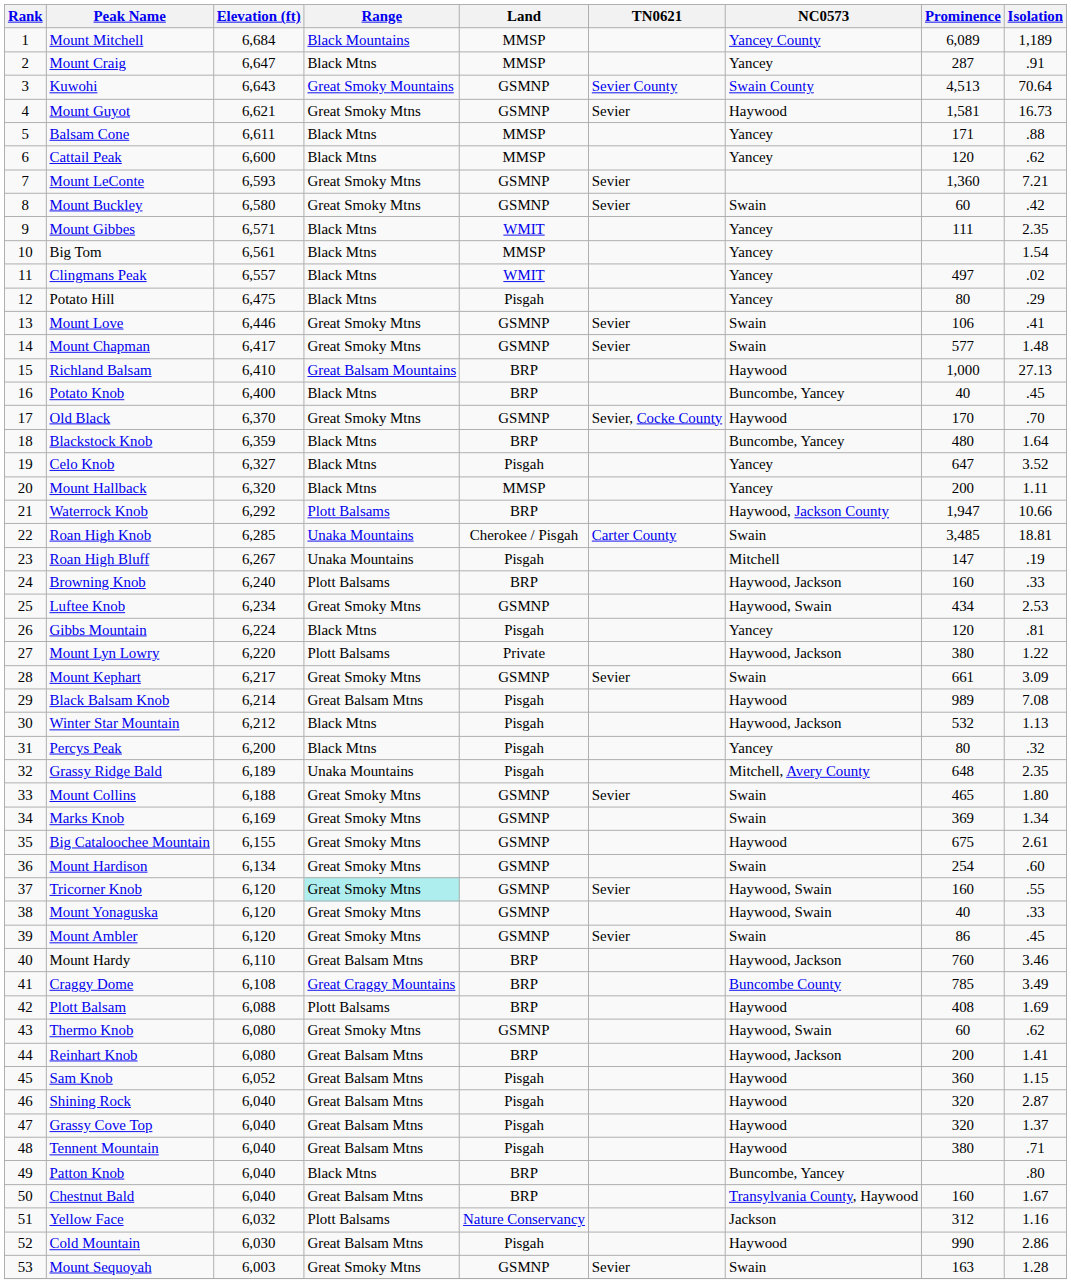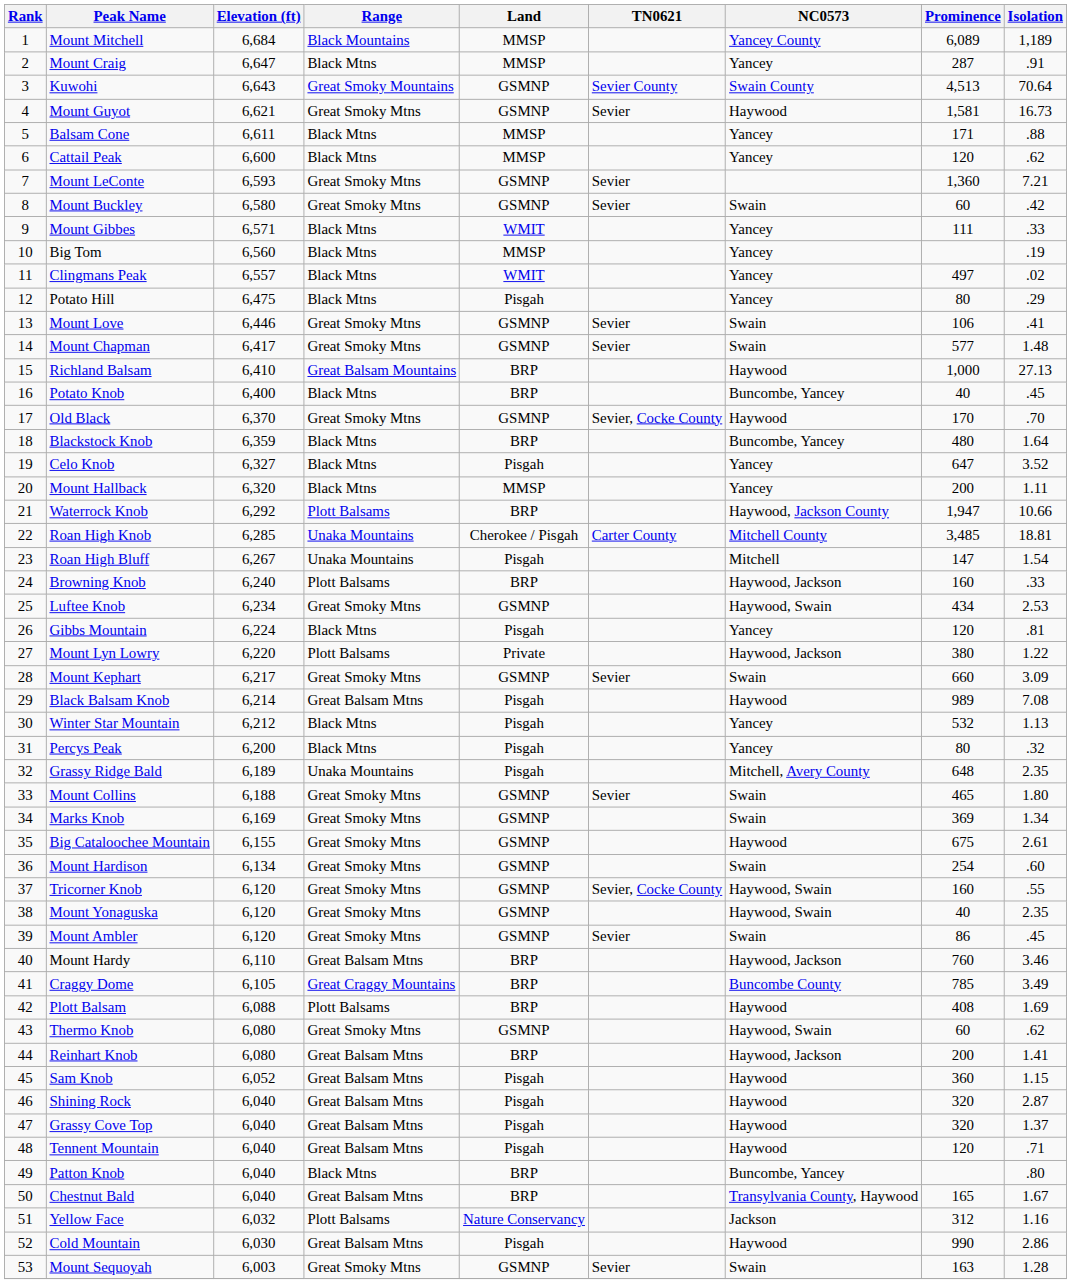 <table class="wikitable sortable">
 <tr>
 <th><a href='#'>Rank</a></th>
 <th><a href='#'>Peak Name</a></th>
 <th><a href='#'>Elevation (ft)</a></th>
 <th><a href='#'>Range</a></th>
 <th>Land</th>
 <th align=center><span>TN0621</span></th>
 <th align=center><span>NC0573</span></th>
 <th><a href='#'>Prominence</a></th>
 <th><a href='#'>Isolation</a></th>
 </tr>
 <tr>
 <td align=center>1</td>
 <td><a href='#'>Mount Mitchell</a></td>
 <td align=center>6,684</td>
 <td><a href='#'>Black Mountains</a></td>
 <td align=center>MMSP</td>
 <td></td>
 <td><a href='#'>Yancey County</a></td>
 <td align=center>6,089</td>
 <td align=center>1,189</td>
 </tr>
 <tr>
 <td align=center>2</td>
 <td><a href='#'>Mount Craig</a></td>
 <td align=center>6,647</td>
 <td>Black Mtns</td>
 <td align=center>MMSP</td>
 <td></td>
 <td>Yancey</td>
 <td align=center>287</td>
 <td align=center>.91</td>
 </tr>
 <tr>
 <td align=center>3</td>
 <td><a href='#'>Kuwohi</a></td>
 <td align=center>6,643</td>
 <td><a href='#'>Great Smoky Mountains</a></td>
 <td align=center>GSMNP</td>
 <td><a href='#'>Sevier County</a></td>
 <td><a href='#'>Swain County</a></td>
 <td align=center>4,513</td>
 <td align=center>70.64</td>
 </tr>
 <tr>
 <td align=center>4</td>
 <td><a href='#'>Mount Guyot</a></td>
 <td align=center>6,621</td>
 <td>Great Smoky Mtns</td>
 <td align=center>GSMNP</td>
 <td>Sevier</td>
 <td>Haywood</td>
 <td align=center>1,581</td>
 <td align=center>16.73</td>
 </tr>
 <tr>
 <td align=center>5</td>
 <td><a href='#'>Balsam Cone</a></td>
 <td align=center>6,611</td>
 <td>Black Mtns</td>
 <td align=center>MMSP</td>
 <td></td>
 <td>Yancey</td>
 <td align=center>171</td>
 <td align=center>.88</td>
 </tr>
 <tr>
 <td align=center>6</td>
 <td><a href='#'>Cattail Peak</a></td>
 <td align=center>6,600</td>
 <td>Black Mtns</td>
 <td align=center>MMSP</td>
 <td></td>
 <td>Yancey</td>
 <td align=center>120</td>
 <td align=center>.62</td>
 </tr>
 <tr>
 <td align=center>7</td>
 <td><a href='#'>Mount LeConte</a></td>
 <td align=center>6,593</td>
 <td>Great Smoky Mtns</td>
 <td align=center>GSMNP</td>
 <td>Sevier</td>
 <td></td>
 <td align=center>1,360</td>
 <td align=center>7.21</td>
 </tr>
 <tr>
 <td align=center>8</td>
 <td><a href='#'>Mount Buckley</a></td>
 <td align=center>6,580</td>
 <td>Great Smoky Mtns</td>
 <td align=center>GSMNP</td>
 <td>Sevier</td>
 <td>Swain</td>
 <td align=center>60</td>
 <td align=center>.42</td>
 </tr>
 <tr>
 <td align=center>9</td>
 <td><a href='#'>Mount Gibbes</a></td>
 <td align=center>6,571</td>
 <td>Black Mtns</td>
 <td align=center><a href='#'>WMIT</a></td>
 <td></td>
 <td>Yancey</td>
 <td align=center>111</td>
-<td align=center>2.35</td>
+<td align=center>.33</td>
 </tr>
 <tr>
 <td align=center>10</td>
 <td>Big Tom</td>
-<td align=center>6,561</td>
+<td align=center>6,560</td>
 <td>Black Mtns</td>
 <td align=center>MMSP</td>
 <td></td>
 <td>Yancey</td>
 <td align=center></td>
-<td align=center>1.54</td>
+<td align=center>.19</td>
 </tr>
 <tr>
 <td align=center>11</td>
 <td><a href='#'>Clingmans Peak</a></td>
 <td align=center>6,557</td>
 <td>Black Mtns</td>
 <td align=center><a href='#'>WMIT</a></td>
 <td></td>
 <td>Yancey</td>
 <td align=center>497</td>
 <td align=center>.02</td>
 </tr>
 <tr>
 <td align=center>12</td>
 <td>Potato Hill</td>
 <td align=center>6,475</td>
 <td>Black Mtns</td>
 <td align=center>Pisgah</td>
 <td></td>
 <td>Yancey</td>
 <td align=center>80</td>
 <td align=center>.29</td>
 </tr>
 <tr>
 <td align=center>13</td>
 <td><a href='#'>Mount Love</a></td>
 <td align=center>6,446</td>
 <td>Great Smoky Mtns</td>
 <td align=center>GSMNP</td>
 <td>Sevier</td>
 <td>Swain</td>
 <td align=center>106</td>
 <td align=center>.41</td>
 </tr>
 <tr>
 <td align=center>14</td>
 <td><a href='#'>Mount Chapman</a></td>
 <td align=center>6,417</td>
 <td>Great Smoky Mtns</td>
 <td align=center>GSMNP</td>
 <td>Sevier</td>
 <td>Swain</td>
 <td align=center>577</td>
 <td align=center>1.48</td>
 </tr>
 <tr>
 <td align=center>15</td>
 <td><a href='#'>Richland Balsam</a></td>
 <td align=center>6,410</td>
 <td><a href='#'>Great Balsam Mountains</a></td>
 <td align=center>BRP</td>
 <td></td>
 <td>Haywood</td>
 <td align=center>1,000</td>
 <td align=center>27.13</td>
 </tr>
 <tr>
 <td align=center>16</td>
 <td><a href='#'>Potato Knob</a></td>
 <td align=center>6,400</td>
 <td>Black Mtns</td>
 <td align=center>BRP</td>
 <td></td>
 <td>Buncombe, Yancey</td>
 <td align=center>40</td>
 <td align=center>.45</td>
 </tr>
 <tr>
 <td align=center>17</td>
 <td><a href='#'>Old Black</a></td>
 <td align=center>6,370</td>
 <td>Great Smoky Mtns</td>
 <td align=center>GSMNP</td>
 <td>Sevier, <a href='#'>Cocke County</a></td>
 <td>Haywood</td>
 <td align=center>170</td>
 <td align=center>.70</td>
 </tr>
 <tr>
 <td align=center>18</td>
 <td><a href='#'>Blackstock Knob</a></td>
 <td align=center>6,359</td>
 <td>Black Mtns</td>
 <td align=center>BRP</td>
 <td></td>
 <td>Buncombe, Yancey</td>
 <td align=center>480</td>
 <td align=center>1.64</td>
 </tr>
 <tr>
 <td align=center>19</td>
 <td><a href='#'>Celo Knob</a></td>
 <td align=center>6,327</td>
 <td>Black Mtns</td>
 <td align=center>Pisgah</td>
 <td></td>
 <td>Yancey</td>
 <td align=center>647</td>
 <td align=center>3.52</td>
 </tr>
 <tr>
 <td align=center>20</td>
 <td><a href='#'>Mount Hallback</a></td>
 <td align=center>6,320</td>
 <td>Black Mtns</td>
 <td align=center>MMSP</td>
 <td></td>
 <td>Yancey</td>
 <td align=center>200</td>
 <td align=center>1.11</td>
 </tr>
 <tr>
 <td align=center>21</td>
 <td><a href='#'>Waterrock Knob</a></td>
 <td align=center>6,292</td>
 <td><a href='#'>Plott Balsams</a></td>
 <td align=center>BRP</td>
 <td></td>
 <td>Haywood, <a href='#'>Jackson County</a></td>
 <td align=center>1,947</td>
 <td align=center>10.66</td>
 </tr>
 <tr>
 <td align=center>22</td>
 <td><a href='#'>Roan High Knob</a></td>
 <td align=center>6,285</td>
 <td><a href='#'>Unaka Mountains</a></td>
 <td align=center>Cherokee / Pisgah</td>
 <td><a href='#'>Carter County</a></td>
-<td>Swain</td>
+<td><a href='#'>Mitchell County</a></td>
 <td align=center>3,485</td>
 <td align=center>18.81</td>
 </tr>
 <tr>
 <td align=center>23</td>
 <td><a href='#'>Roan High Bluff</a></td>
 <td align=center>6,267</td>
 <td>Unaka Mountains</td>
 <td align=center>Pisgah</td>
 <td></td>
 <td>Mitchell</td>
 <td align=center>147</td>
-<td align=center>.19</td>
+<td align=center>1.54</td>
 </tr>
 <tr>
 <td align=center>24</td>
 <td><a href='#'>Browning Knob</a></td>
 <td align=center>6,240</td>
 <td>Plott Balsams</td>
 <td align=center>BRP</td>
 <td></td>
 <td>Haywood, Jackson</td>
 <td align=center>160</td>
 <td align=center>.33</td>
 </tr>
 <tr>
 <td align=center>25</td>
 <td><a href='#'>Luftee Knob</a></td>
 <td align=center>6,234</td>
 <td>Great Smoky Mtns</td>
 <td align=center>GSMNP</td>
 <td></td>
 <td>Haywood, Swain</td>
 <td align=center>434</td>
 <td align=center>2.53</td>
 </tr>
 <tr>
 <td align=center>26</td>
 <td><a href='#'>Gibbs Mountain</a></td>
 <td align=center>6,224</td>
 <td>Black Mtns</td>
 <td align=center>Pisgah</td>
 <td></td>
 <td>Yancey</td>
 <td align=center>120</td>
 <td align=center>.81</td>
 </tr>
 <tr>
 <td align=center>27</td>
 <td><a href='#'>Mount Lyn Lowry</a></td>
 <td align=center>6,220</td>
 <td>Plott Balsams</td>
 <td align=center>Private</td>
 <td></td>
 <td>Haywood, Jackson</td>
 <td align=center>380</td>
 <td align=center>1.22</td>
 </tr>
 <tr>
 <td align=center>28</td>
 <td><a href='#'>Mount Kephart</a></td>
 <td align=center>6,217</td>
 <td>Great Smoky Mtns</td>
 <td align=center>GSMNP</td>
 <td>Sevier</td>
 <td>Swain</td>
-<td align=center>661</td>
+<td align=center>660</td>
 <td align=center>3.09</td>
 </tr>
 <tr>
 <td align=center>29</td>
 <td><a href='#'>Black Balsam Knob</a></td>
 <td align=center>6,214</td>
 <td>Great Balsam Mtns</td>
 <td align=center>Pisgah</td>
 <td></td>
 <td>Haywood</td>
 <td align=center>989</td>
 <td align=center>7.08</td>
 </tr>
 <tr>
 <td align=center>30</td>
 <td><a href='#'>Winter Star Mountain</a></td>
 <td align=center>6,212</td>
 <td>Black Mtns</td>
 <td align=center>Pisgah</td>
 <td></td>
-<td>Haywood, Jackson</td>
+<td>Yancey</td>
 <td align=center>532</td>
 <td align=center>1.13</td>
 </tr>
 <tr>
 <td align=center>31</td>
 <td><a href='#'>Percys Peak</a></td>
 <td align=center>6,200</td>
 <td>Black Mtns</td>
 <td align=center>Pisgah</td>
 <td></td>
 <td>Yancey</td>
 <td align=center>80</td>
 <td align=center>.32</td>
 </tr>
 <tr>
 <td align=center>32</td>
 <td><a href='#'>Grassy Ridge Bald</a></td>
 <td align=center>6,189</td>
 <td>Unaka Mountains</td>
 <td align=center>Pisgah</td>
 <td></td>
 <td>Mitchell, <a href='#'>Avery County</a></td>
 <td align=center>648</td>
 <td align=center>2.35</td>
 </tr>
 <tr>
 <td align=center>33</td>
 <td><a href='#'>Mount Collins</a></td>
 <td align=center>6,188</td>
 <td>Great Smoky Mtns</td>
 <td align=center>GSMNP</td>
 <td>Sevier</td>
 <td>Swain</td>
 <td align=center>465</td>
 <td align=center>1.80</td>
 </tr>
 <tr>
 <td align=center>34</td>
 <td><a href='#'>Marks Knob</a></td>
 <td align=center>6,169</td>
 <td>Great Smoky Mtns</td>
 <td align=center>GSMNP</td>
 <td></td>
 <td>Swain</td>
 <td align=center>369</td>
 <td align=center>1.34</td>
 </tr>
 <tr>
 <td align=center>35</td>
 <td><a href='#'>Big Cataloochee Mountain</a></td>
 <td align=center>6,155</td>
 <td>Great Smoky Mtns</td>
 <td align=center>GSMNP</td>
 <td></td>
 <td>Haywood</td>
 <td align=center>675</td>
 <td align=center>2.61</td>
 </tr>
 <tr>
 <td align=center>36</td>
 <td><a href='#'>Mount Hardison</a></td>
 <td align=center>6,134</td>
 <td>Great Smoky Mtns</td>
 <td align=center>GSMNP</td>
 <td></td>
 <td>Swain</td>
 <td align=center>254</td>
 <td align=center>.60</td>
 </tr>
 <tr>
 <td align=center>37</td>
 <td><a href='#'>Tricorner Knob</a></td>
 <td align=center>6,120</td>
-<td style="background: paleturquoise;">Great Smoky Mtns</td>
+<td>Great Smoky Mtns</td>
 <td align=center>GSMNP</td>
-<td>Sevier</td>
+<td>Sevier, <a href='#'>Cocke County</a></td>
 <td>Haywood, Swain</td>
 <td align=center>160</td>
 <td align=center>.55</td>
 </tr>
 <tr>
 <td align=center>38</td>
 <td><a href='#'>Mount Yonaguska</a></td>
 <td align=center>6,120</td>
 <td>Great Smoky Mtns</td>
 <td align=center>GSMNP</td>
 <td></td>
 <td>Haywood, Swain</td>
 <td align=center>40</td>
-<td align=center>.33</td>
+<td align=center>2.35</td>
 </tr>
 <tr>
 <td align=center>39</td>
 <td><a href='#'>Mount Ambler</a></td>
 <td align=center>6,120</td>
 <td>Great Smoky Mtns</td>
 <td align=center>GSMNP</td>
 <td>Sevier</td>
 <td>Swain</td>
 <td align=center>86</td>
 <td align=center>.45</td>
 </tr>
 <tr>
 <td align=center>40</td>
 <td>Mount Hardy</td>
 <td align=center>6,110</td>
 <td>Great Balsam Mtns</td>
 <td align=center>BRP</td>
 <td></td>
 <td>Haywood, Jackson</td>
 <td align=center>760</td>
 <td align=center>3.46</td>
 </tr>
 <tr>
 <td align=center>41</td>
 <td><a href='#'>Craggy Dome</a></td>
-<td align=center>6,108</td>
+<td align=center>6,105</td>
 <td><a href='#'>Great Craggy Mountains</a></td>
 <td align=center>BRP</td>
 <td></td>
 <td><a href='#'>Buncombe County</a></td>
 <td align=center>785</td>
 <td align=center>3.49</td>
 </tr>
 <tr>
 <td align=center>42</td>
 <td><a href='#'>Plott Balsam</a></td>
 <td align=center>6,088</td>
 <td>Plott Balsams</td>
 <td align=center>BRP</td>
 <td></td>
 <td>Haywood</td>
 <td align=center>408</td>
 <td align=center>1.69</td>
 </tr>
 <tr>
 <td align=center>43</td>
 <td><a href='#'>Thermo Knob</a></td>
 <td align=center>6,080</td>
 <td>Great Smoky Mtns</td>
 <td align=center>GSMNP</td>
 <td></td>
 <td>Haywood, Swain</td>
 <td align=center>60</td>
 <td align=center>.62</td>
 </tr>
 <tr>
 <td align=center>44</td>
 <td><a href='#'>Reinhart Knob</a></td>
 <td align=center>6,080</td>
 <td>Great Balsam Mtns</td>
 <td align=center>BRP</td>
 <td></td>
 <td>Haywood, Jackson</td>
 <td align=center>200</td>
 <td align=center>1.41</td>
 </tr>
 <tr>
 <td align=center>45</td>
 <td><a href='#'>Sam Knob</a></td>
 <td align=center>6,052</td>
 <td>Great Balsam Mtns</td>
 <td align=center>Pisgah</td>
 <td></td>
 <td>Haywood</td>
 <td align=center>360</td>
 <td align=center>1.15</td>
 </tr>
 <tr>
 <td align=center>46</td>
 <td><a href='#'>Shining Rock</a></td>
 <td align=center>6,040</td>
 <td>Great Balsam Mtns</td>
 <td align=center>Pisgah</td>
 <td></td>
 <td>Haywood</td>
 <td align=center>320</td>
 <td align=center>2.87</td>
 </tr>
 <tr>
 <td align=center>47</td>
 <td><a href='#'>Grassy Cove Top</a></td>
 <td align=center>6,040</td>
 <td>Great Balsam Mtns</td>
 <td align=center>Pisgah</td>
 <td></td>
 <td>Haywood</td>
 <td align=center>320</td>
 <td align=center>1.37</td>
 </tr>
 <tr>
 <td align=center>48</td>
 <td><a href='#'>Tennent Mountain</a></td>
 <td align=center>6,040</td>
 <td>Great Balsam Mtns</td>
 <td align=center>Pisgah</td>
 <td></td>
 <td>Haywood</td>
-<td align=center>380</td>
+<td align=center>120</td>
 <td align=center>.71</td>
 </tr>
 <tr>
 <td align=center>49</td>
 <td><a href='#'>Patton Knob</a></td>
 <td align=center>6,040</td>
 <td>Black Mtns</td>
 <td align=center>BRP</td>
 <td></td>
 <td>Buncombe, Yancey</td>
 <td align=center></td>
 <td align=center>.80</td>
 </tr>
 <tr>
 <td align=center>50</td>
 <td><a href='#'>Chestnut Bald</a></td>
 <td align=center>6,040</td>
 <td>Great Balsam Mtns</td>
 <td align=center>BRP</td>
 <td></td>
 <td><a href='#'>Transylvania County</a>, Haywood</td>
-<td align=center>160</td>
+<td align=center>165</td>
 <td align=center>1.67</td>
 </tr>
 <tr>
 <td align=center>51</td>
 <td><a href='#'>Yellow Face</a></td>
 <td align=center>6,032</td>
 <td>Plott Balsams</td>
 <td align=center><a href='#'>Nature Conservancy</a></td>
 <td></td>
 <td>Jackson</td>
 <td align=center>312</td>
 <td align=center>1.16</td>
 </tr>
 <tr>
 <td align=center>52</td>
 <td><a href='#'>Cold Mountain</a></td>
 <td align=center>6,030</td>
 <td>Great Balsam Mtns</td>
 <td align=center>Pisgah</td>
 <td></td>
 <td>Haywood</td>
 <td align=center>990</td>
 <td align=center>2.86</td>
 </tr>
 <tr>
 <td align=center>53</td>
 <td><a href='#'>Mount Sequoyah</a></td>
 <td align=center>6,003</td>
 <td>Great Smoky Mtns</td>
 <td align=center>GSMNP</td>
 <td>Sevier</td>
 <td>Swain</td>
 <td align=center>163</td>
 <td align=center>1.28</td>
 </tr>
 <tr>
 </tr>
 </table>
